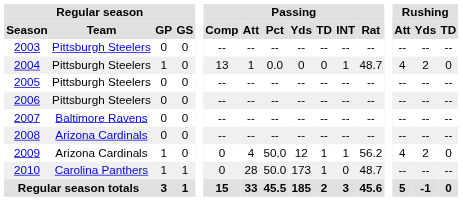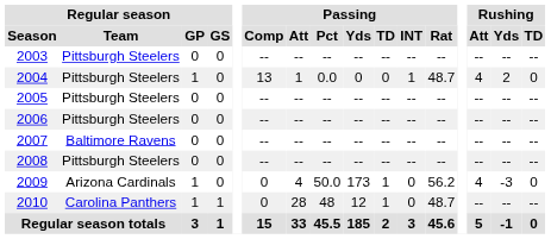 <table BORDER="0" CELLPADDING="3" CELLSPACING="0" ID="Table3">
 <tr style="text-align:center; background:#e0e0e0;">
 <th style="text-align:center;" colspan="4">Regular season</th>
 <th rowspan="99" style="text-align:center; background:#fff;"> </th>
 <th style="text-align:center;" colspan="7">Passing</th>
 <th rowspan="99" style="text-align:center; background:#fff;"> </th>
 <th style="text-align:center;" colspan="3">Rushing</th>
 </tr>
 <tr style="text-align:center; background:#e0e0e0;">
 <th style="text-align:center;">Season</th>
 <th style="text-align:center;">Team</th>
 <th style="text-align:center;">GP</th>
 <th style="text-align:center;">GS</th>
 <th style="text-align:center;">Comp</th>
 <th style="text-align:center;">Att</th>
 <th style="text-align:center;">Pct</th>
 <th style="text-align:center;">Yds</th>
 <th style="text-align:center;">TD</th>
 <th style="text-align:center;">INT</th>
 <th style="text-align:center;">Rat</th>
 <th style="text-align:center;">Att</th>
 <th style="text-align:center;">Yds</th>
 <th style="text-align:center;">TD</th>
 </tr>
 <tr style="text-align:center;">
 <td><a href='#'>2003</a></td>
 <td><a href='#'>Pittsburgh Steelers</a></td>
 <td>0</td>
 <td>0</td>
 <td>--</td>
 <td>--</td>
 <td>--</td>
 <td>--</td>
 <td>--</td>
 <td>--</td>
 <td>--</td>
 <td>--</td>
 <td>--</td>
 <td>--</td>
 </tr>
 <tr style="text-align:center; background:#f0f0f0;">
 <td><a href='#'>2004</a></td>
 <td>Pittsburgh Steelers</td>
 <td>1</td>
 <td>0</td>
 <td>13</td>
 <td>1</td>
 <td>0.0</td>
 <td>0</td>
 <td>0</td>
 <td>1</td>
 <td>48.7</td>
 <td>4</td>
 <td>2</td>
 <td>0</td>
 </tr>
 <tr style="text-align:center;">
 <td><a href='#'>2005</a></td>
 <td>Pittsburgh Steelers</td>
 <td>0</td>
 <td>0</td>
 <td>--</td>
 <td>--</td>
 <td>--</td>
 <td>--</td>
 <td>--</td>
 <td>--</td>
 <td>--</td>
 <td>--</td>
 <td>--</td>
 <td>--</td>
 </tr>
 <tr style="text-align:center; background:#f0f0f0;">
 <td><a href='#'>2006</a></td>
 <td>Pittsburgh Steelers</td>
 <td>0</td>
 <td>0</td>
 <td>--</td>
 <td>--</td>
 <td>--</td>
 <td>--</td>
 <td>--</td>
 <td>--</td>
 <td>--</td>
 <td>--</td>
 <td>--</td>
 <td>--</td>
 </tr>
 <tr style="text-align:center;">
 <td><a href='#'>2007</a></td>
 <td><a href='#'>Baltimore Ravens</a></td>
 <td>0</td>
 <td>0</td>
 <td>--</td>
 <td>--</td>
 <td>--</td>
 <td>--</td>
 <td>--</td>
 <td>--</td>
 <td>--</td>
 <td>--</td>
 <td>--</td>
 <td>--</td>
 </tr>
 <tr style="text-align:center; background:#f0f0f0;">
 <td><a href='#'>2008</a></td>
-<td><a href='#'>Arizona Cardinals</a></td>
+<td>Pittsburgh Steelers</td>
 <td>0</td>
 <td>0</td>
 <td>--</td>
 <td>--</td>
 <td>--</td>
 <td>--</td>
 <td>--</td>
 <td>--</td>
 <td>--</td>
 <td>--</td>
 <td>--</td>
 <td>--</td>
 </tr>
 <tr style="text-align:center;">
 <td><a href='#'>2009</a></td>
 <td>Arizona Cardinals</td>
 <td>1</td>
 <td>0</td>
 <td>0</td>
 <td>4</td>
 <td>50.0</td>
-<td>12</td>
+<td>173</td>
 <td>1</td>
-<td>1</td>
+<td>0</td>
 <td>56.2</td>
 <td>4</td>
-<td>2</td>
+<td>-3</td>
 <td>0</td>
 </tr>
 <tr style="text-align:center; background:#f0f0f0;">
 <td><a href='#'>2010</a></td>
 <td><a href='#'>Carolina Panthers</a></td>
 <td>1</td>
 <td>1</td>
 <td>0</td>
 <td>28</td>
-<td>50.0</td>
-<td>173</td>
+<td>48</td>
+<td>12</td>
 <td>1</td>
 <td>0</td>
 <td>48.7</td>
 <td>--</td>
 <td>--</td>
 <td>--</td>
 </tr>
 <tr style="text-align:center; background:#e0e0e0;">
 <th colspan="2">Regular season totals</th>
 <th style="text-align:center;">3</th>
 <th style="text-align:center;">1</th>
 <th style="text-align:center;">15</th>
 <th style="text-align:center;">33</th>
 <th style="text-align:center;">45.5</th>
 <th style="text-align:center;">185</th>
 <th style="text-align:center;">2</th>
 <th style="text-align:center;">3</th>
 <th style="text-align:center;">45.6</th>
 <th style="text-align:center;">5</th>
 <th style="text-align:center;">-1</th>
 <th style="text-align:center;">0</th>
 </tr>
 </table>
